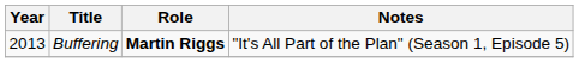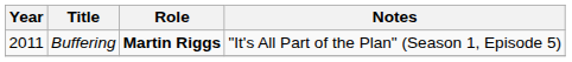 <table class="wikitable sortable">
 <tr>
 <th>Year</th>
 <th>Title</th>
 <th>Role</th>
 <th class="unsortable">Notes</th>
 </tr>
 <tr>
-<td>2013</td>
+<td>2011</td>
 <td><em>Buffering</em></td>
 <td><strong>Martin Riggs</strong></td>
 <td>"It's All Part of the Plan" (Season 1, Episode 5)</td>
 </tr>
 <tr>
 </tr>
 </table>
